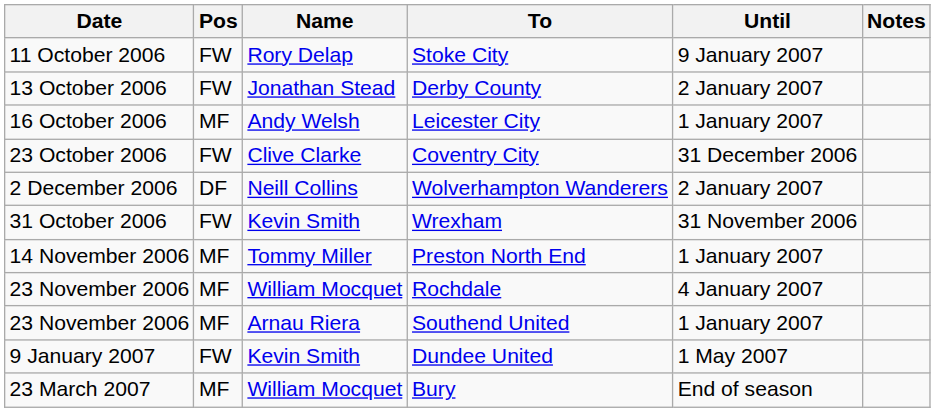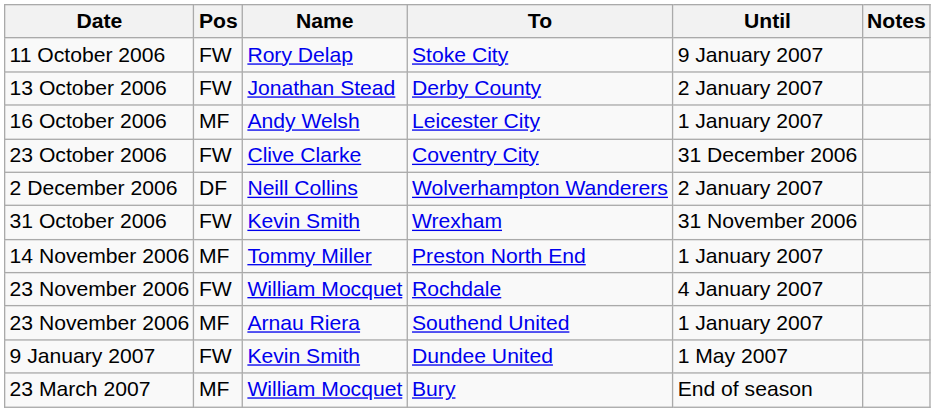 <table class="wikitable">
 <tr>
 <th>Date</th>
 <th>Pos</th>
 <th>Name</th>
 <th>To</th>
 <th>Until</th>
 <th>Notes</th>
 </tr>
 <tr>
 <td>11 October 2006</td>
 <td>FW</td>
 <td><a href='#'>Rory Delap</a></td>
 <td><a href='#'>Stoke City</a></td>
 <td>9 January 2007</td>
 <td></td>
 </tr>
 <tr>
 <td>13 October 2006</td>
 <td>FW</td>
 <td><a href='#'>Jonathan Stead</a></td>
 <td><a href='#'>Derby County</a></td>
 <td>2 January 2007</td>
 <td></td>
 </tr>
 <tr>
 <td>16 October 2006</td>
 <td>MF</td>
 <td><a href='#'>Andy Welsh</a></td>
 <td><a href='#'>Leicester City</a></td>
 <td>1 January 2007</td>
 <td></td>
 </tr>
 <tr>
 <td>23 October 2006</td>
 <td>FW</td>
 <td><a href='#'>Clive Clarke</a></td>
 <td><a href='#'>Coventry City</a></td>
 <td>31 December 2006</td>
 <td></td>
 </tr>
 <tr>
 <td>2 December 2006</td>
 <td>DF</td>
 <td><a href='#'>Neill Collins</a></td>
 <td><a href='#'>Wolverhampton Wanderers</a></td>
 <td>2 January 2007</td>
 <td></td>
 </tr>
 <tr>
 <td>31 October 2006</td>
 <td>FW</td>
 <td><a href='#'>Kevin Smith</a></td>
 <td><a href='#'>Wrexham</a></td>
 <td>31 November 2006</td>
 <td></td>
 </tr>
 <tr>
 <td>14 November 2006</td>
 <td>MF</td>
 <td><a href='#'>Tommy Miller</a></td>
 <td><a href='#'>Preston North End</a></td>
 <td>1 January 2007</td>
 <td></td>
 </tr>
 <tr>
 <td>23 November 2006</td>
-<td>MF</td>
+<td>FW</td>
 <td><a href='#'>William Mocquet</a></td>
 <td><a href='#'>Rochdale</a></td>
 <td>4 January 2007</td>
 <td></td>
 </tr>
 <tr>
 <td>23 November 2006</td>
 <td>MF</td>
 <td><a href='#'>Arnau Riera</a></td>
 <td><a href='#'>Southend United</a></td>
 <td>1 January 2007</td>
 <td></td>
 </tr>
 <tr>
 <td>9 January 2007</td>
 <td>FW</td>
 <td><a href='#'>Kevin Smith</a></td>
 <td><a href='#'>Dundee United</a></td>
 <td>1 May 2007</td>
 <td></td>
 </tr>
 <tr>
 <td>23 March 2007</td>
 <td>MF</td>
 <td><a href='#'>William Mocquet</a></td>
 <td><a href='#'>Bury</a></td>
 <td>End of season</td>
 <td></td>
 </tr>
 </table>
